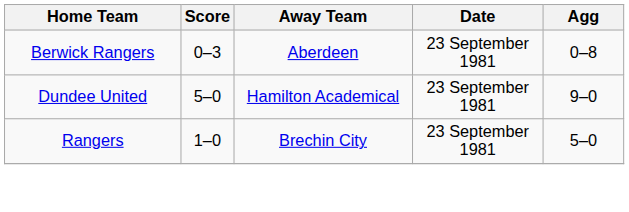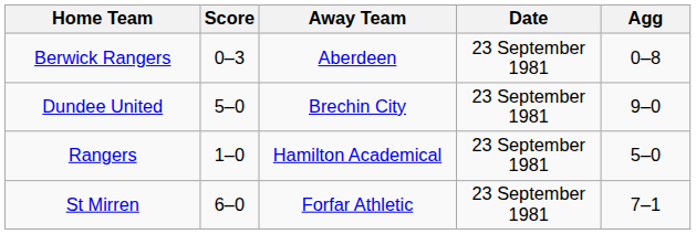 <table class="wikitable" style="text-align:center;">
 <tr>
 <th width=175>Home Team</th>
 <th width=20>Score</th>
 <th width=175>Away Team</th>
 <th width= 125>Date</th>
 <th width= 75>Agg</th>
 </tr>
 <tr>
 <td><a href='#'>Berwick Rangers</a></td>
 <td>0–3</td>
 <td><a href='#'>Aberdeen</a></td>
 <td>23 September 1981</td>
 <td>0–8</td>
 </tr>
 <tr>
 <td><a href='#'>Dundee United</a></td>
 <td>5–0</td>
-<td><a href='#'>Hamilton Academical</a></td>
+<td><a href='#'>Brechin City</a></td>
 <td>23 September 1981</td>
 <td>9–0</td>
 </tr>
 <tr>
 <td><a href='#'>Rangers</a></td>
 <td>1–0</td>
-<td><a href='#'>Brechin City</a></td>
+<td><a href='#'>Hamilton Academical</a></td>
 <td>23 September 1981</td>
 <td>5–0</td>
 </tr>
 <tr>
+<td><a href='#'>St Mirren</a></td>
+<td>6–0</td>
+<td><a href='#'>Forfar Athletic</a></td>
+<td>23 September 1981</td>
+<td>7–1</td>
+</tr>
+<tr>
 </tr>
 </table>
